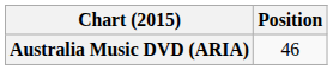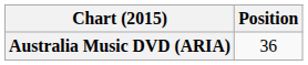 <table class="wikitable plainrowheaders" style="text-align:center">
 <tr>
 <th scope="col">Chart (2015)</th>
 <th scope="col">Position</th>
 </tr>
 <tr>
 <th scope="row">Australia Music DVD (ARIA)</th>
-<td>46</td>
+<td>36</td>
 </tr>
 </table>
